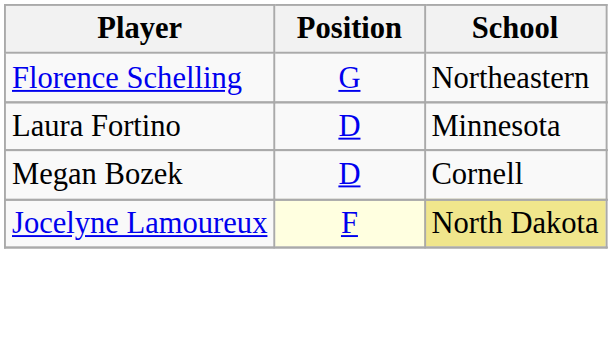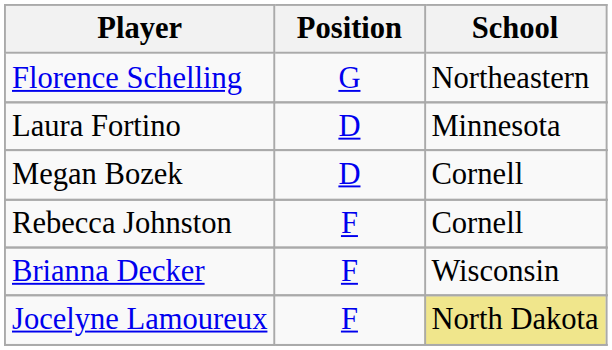 <table class="wikitable">
 <tr>
 <th>Player</th>
 <th>  Position  </th>
 <th>School</th>
 </tr>
 <tr>
 <td><a href='#'>Florence Schelling</a></td>
 <td align=center><a href='#'>G</a></td>
 <td>Northeastern</td>
 </tr>
 <tr>
 </tr>
 <tr>
 <td>Laura Fortino</td>
 <td align=center><a href='#'>D</a></td>
 <td>Minnesota</td>
 </tr>
 <tr>
 </tr>
 <tr>
 <td>Megan Bozek</td>
 <td align=center><a href='#'>D</a></td>
 <td>Cornell</td>
 </tr>
 <tr>
 </tr>
 <tr>
+<td>Rebecca Johnston</td>
+<td align=center><a href='#'>F</a></td>
+<td>Cornell</td>
+</tr>
+<tr>
+</tr>
+<tr>
+<td><a href='#'>Brianna Decker</a></td>
+<td align=center><a href='#'>F</a></td>
+<td>Wisconsin</td>
 </tr>
 <tr>
 </tr>
 <tr>
 <td><a href='#'>Jocelyne Lamoureux</a></td>
-<td align=center style="background: lightyellow;"><a href='#'>F</a></td>
+<td align=center><a href='#'>F</a></td>
 <td style="background: khaki;">North Dakota</td>
 </tr>
 <tr>
 </tr>
 </table>
